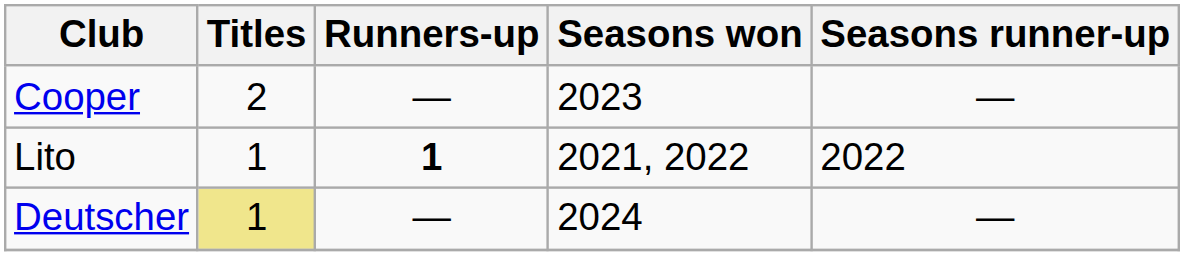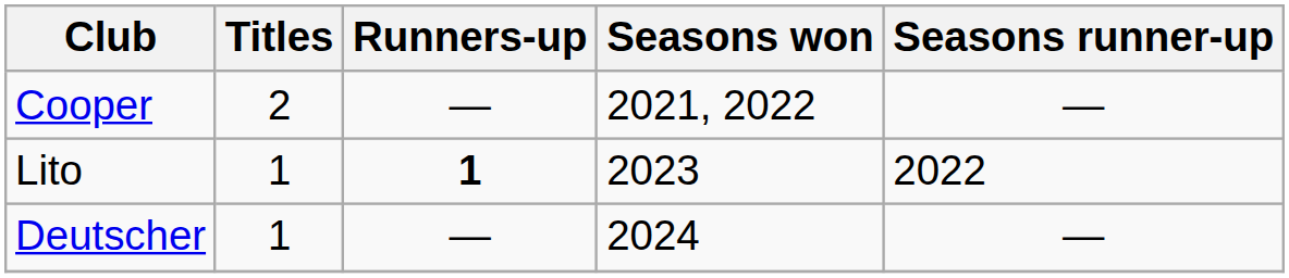 <table class="wikitable sortable plainrowheaders">
 <tr>
 <th scope=col>Club</th>
 <th scope=col>Titles</th>
 <th scope=col>Runners-up</th>
 <th scope=col>Seasons won</th>
 <th scope=col>Seasons runner-up</th>
 </tr>
 <tr>
 <td><a href='#'>Cooper</a></td>
 <td align=center>2</td>
 <td align=center>—</td>
-<td>2023</td>
+<td>2021, 2022</td>
 <td align=center>—</td>
 </tr>
 <tr>
 <td>Lito</td>
 <td align=center>1</td>
 <td align=center><strong>1</strong></td>
-<td>2021, 2022</td>
+<td>2023</td>
 <td>2022</td>
 </tr>
 <tr>
 <td><a href='#'>Deutscher</a></td>
-<td align=center style="background: khaki;">1</td>
+<td align=center>1</td>
 <td align=center>—</td>
 <td>2024</td>
 <td align=center>—</td>
 </tr>
 <tr>
 </tr>
 </table>
